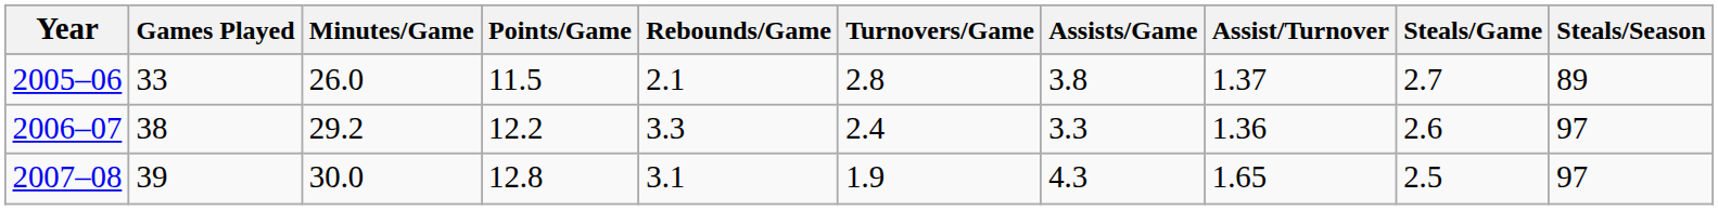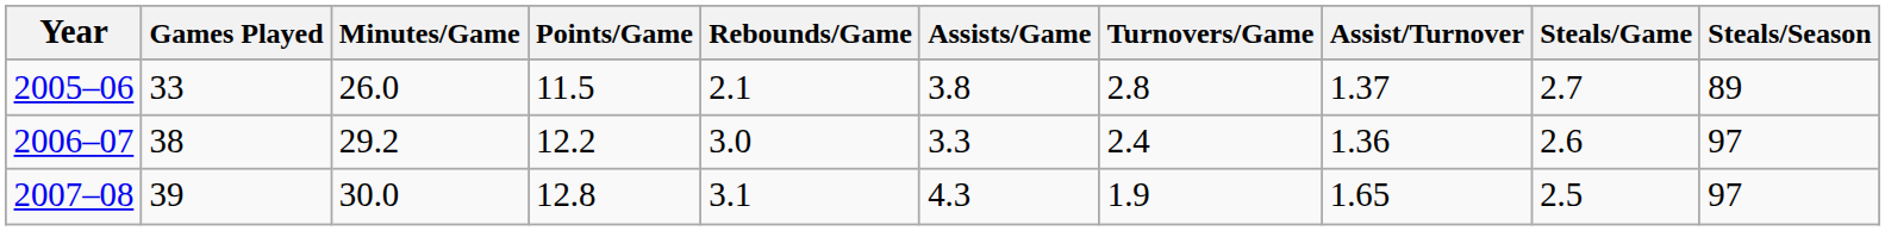 <table class="wikitable">
 <tr>
 <th>Year</th>
 <th><small>Games Played</small></th>
 <th><small>Minutes/Game</small></th>
 <th><small>Points/Game</small></th>
 <th><small>Rebounds/Game</small></th>
+<th><small>Assists/Game</small></th>
 <th><small>Turnovers/Game</small></th>
-<th><small>Assists/Game</small></th>
 <th><small>Assist/Turnover</small></th>
 <th><small>Steals/Game</small></th>
 <th><small>Steals/Season</small></th>
 </tr>
 <tr>
 <td><a href='#'>2005–06</a></td>
 <td>33</td>
 <td>26.0</td>
 <td>11.5</td>
 <td>2.1</td>
+<td>3.8</td>
 <td>2.8</td>
-<td>3.8</td>
 <td>1.37</td>
 <td>2.7</td>
 <td>89</td>
 </tr>
 <tr>
 <td><a href='#'>2006–07</a></td>
 <td>38</td>
 <td>29.2</td>
 <td>12.2</td>
+<td>3.0</td>
 <td>3.3</td>
 <td>2.4</td>
-<td>3.3</td>
 <td>1.36</td>
 <td>2.6</td>
 <td>97</td>
 </tr>
 <tr>
 <td><a href='#'>2007–08</a></td>
 <td>39</td>
 <td>30.0</td>
 <td>12.8</td>
 <td>3.1</td>
+<td>4.3</td>
 <td>1.9</td>
-<td>4.3</td>
 <td>1.65</td>
 <td>2.5</td>
 <td>97</td>
 </tr>
 </table>
